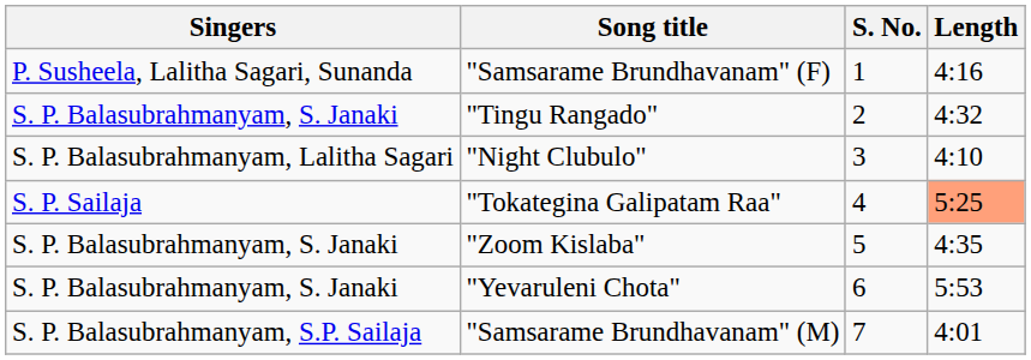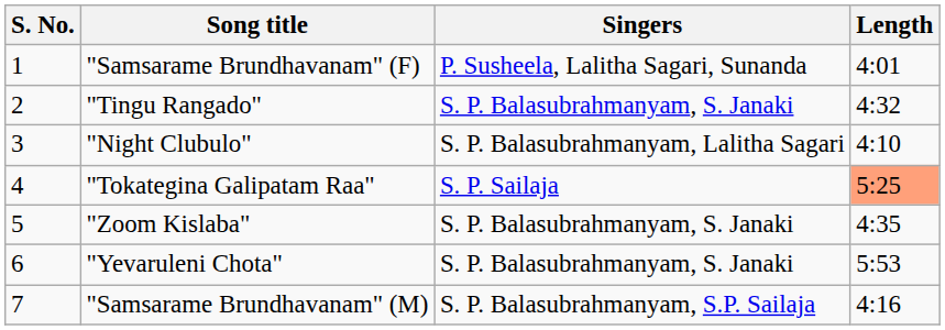 <table class="wikitable">
 <tr>
+<th>S. No.</th>
+<th>Song title</th>
 <th>Singers</th>
-<th>Song title</th>
-<th>S. No.</th>
 <th>Length</th>
 </tr>
 <tr>
+<td>1</td>
+<td>"Samsarame Brundhavanam" (F)</td>
 <td><a href='#'>P. Susheela</a>, Lalitha Sagari, Sunanda</td>
-<td>"Samsarame Brundhavanam" (F)</td>
-<td>1</td>
-<td>4:16</td>
+<td>4:01</td>
 </tr>
 <tr>
+<td>2</td>
+<td>"Tingu Rangado"</td>
 <td><a href='#'>S. P. Balasubrahmanyam</a>, <a href='#'>S. Janaki</a></td>
-<td>"Tingu Rangado"</td>
-<td>2</td>
 <td>4:32</td>
 </tr>
 <tr>
+<td>3</td>
+<td>"Night Clubulo"</td>
 <td>S. P. Balasubrahmanyam, Lalitha Sagari</td>
-<td>"Night Clubulo"</td>
-<td>3</td>
 <td>4:10</td>
 </tr>
 <tr>
+<td>4</td>
+<td>"Tokategina Galipatam Raa"</td>
 <td><a href='#'>S. P. Sailaja</a></td>
-<td>"Tokategina Galipatam Raa"</td>
-<td>4</td>
 <td style="background: lightsalmon;">5:25</td>
 </tr>
 <tr>
+<td>5</td>
+<td>"Zoom Kislaba"</td>
 <td>S. P. Balasubrahmanyam, S. Janaki</td>
-<td>"Zoom Kislaba"</td>
-<td>5</td>
 <td>4:35</td>
 </tr>
 <tr>
+<td>6</td>
+<td>"Yevaruleni Chota"</td>
 <td>S. P. Balasubrahmanyam, S. Janaki</td>
-<td>"Yevaruleni Chota"</td>
-<td>6</td>
 <td>5:53</td>
 </tr>
 <tr>
+<td>7</td>
+<td>"Samsarame Brundhavanam" (M)</td>
 <td>S. P. Balasubrahmanyam, <a href='#'>S.P. Sailaja</a></td>
-<td>"Samsarame Brundhavanam" (M)</td>
-<td>7</td>
-<td>4:01</td>
+<td>4:16</td>
 </tr>
 </table>
